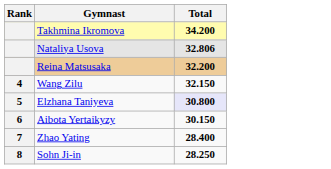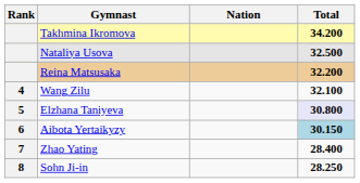 <table class="wikitable sortable" style="text-align:center; font-size:85%">
 <tr>
 <th scope="col" style="width:20px;">Rank</th>
 <th ! scope="col" style="width:170px;">Gymnast</th>
+<th ! scope="col" style="width:120px;">Nation</th>
 <th ! scope="col" style="width:60px;">Total</th>
 </tr>
 <tr bgcolor=fffcaf>
 <th scope=row></th>
 <td align=left><a href='#'>Takhmina Ikromova</a></td>
+<td style="text-align:left;"></td>
 <td><strong>34.200</strong></td>
 </tr>
 <tr bgcolor=e5e5e5>
 <th scope=row></th>
 <td align=left><a href='#'>Nataliya Usova</a></td>
-<td><strong>32.806</strong></td>
+<td style="text-align:left;"></td>
+<td><strong>32.500</strong></td>
 </tr>
 <tr bgcolor=eecc99>
 <th scope=row></th>
 <td align=left><a href='#'>Reina Matsusaka</a></td>
+<td style="text-align:left;"></td>
 <td><strong>32.200</strong></td>
 </tr>
 <tr>
 <th scope=row>4</th>
 <td align=left><a href='#'>Wang Zilu</a></td>
-<td><strong>32.150</strong></td>
+<td style="text-align:left;"></td>
+<td><strong>32.100</strong></td>
 </tr>
 <tr>
 <th scope=row>5</th>
 <td align=left><a href='#'>Elzhana Taniyeva</a></td>
+<td style="text-align:left;"></td>
 <td style="background: lavender;"><strong>30.800</strong></td>
 </tr>
 <tr>
 <th scope=row>6</th>
 <td align=left><a href='#'>Aibota Yertaikyzy</a></td>
-<td><strong>30.150</strong></td>
+<td style="text-align:left;"></td>
+<td style="background: lightblue;"><strong>30.150</strong></td>
 </tr>
 <tr>
 <th scope=row>7</th>
 <td align=left><a href='#'>Zhao Yating</a></td>
+<td style="text-align:left;"></td>
 <td><strong>28.400</strong></td>
 </tr>
 <tr>
 <th scope=row>8</th>
 <td align=left><a href='#'>Sohn Ji-in</a></td>
+<td style="text-align:left;"></td>
 <td><strong>28.250</strong></td>
 </tr>
 </table>
